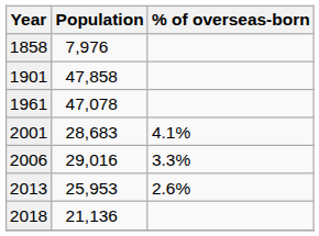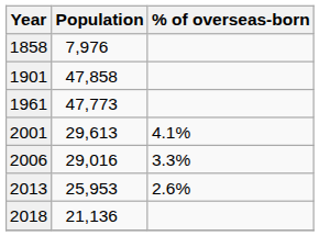 <table class="wikitable sortable unsortable" style="float:right; font-size:80%">
 <tr>
 <th>Year</th>
 <th>Population</th>
 <th>% of overseas-born</th>
 </tr>
 <tr>
 <td style="background:#f0f0f0; text-align: center;">1858</td>
 <td style="text-align: left; padding-left: 10px;">7,976</td>
 <td></td>
 </tr>
 <tr>
 <td style="background:#f0f0f0; text-align: center;">1901</td>
 <td style="text-align: left; padding-left: 10px;">47,858</td>
 <td></td>
 </tr>
 <tr>
 <td style="background:#f0f0f0; text-align: center;">1961</td>
-<td style="text-align: left; padding-left: 10px;">47,078</td>
+<td style="text-align: left; padding-left: 10px;">47,773</td>
 <td></td>
 </tr>
 <tr>
 <td style="background:#f0f0f0; text-align: center;">2001</td>
-<td style="text-align: left; padding-left: 10px;">28,683</td>
+<td style="text-align: left; padding-left: 10px;">29,613</td>
 <td>4.1%</td>
 </tr>
 <tr>
 <td style="background:#f0f0f0; text-align: center;">2006</td>
 <td style="text-align: left; padding-left: 10px;">29,016</td>
 <td>3.3%</td>
 </tr>
 <tr>
 <td style="background:#f0f0f0; text-align: center;">2013</td>
 <td style="text-align: left; padding-left: 10px;">25,953</td>
 <td>2.6%</td>
 </tr>
 <tr>
 <td style="background:#f0f0f0; text-align: center;">2018</td>
 <td style="text-align: left; padding-left: 10px;">21,136</td>
 <td></td>
 </tr>
 <tr>
 </tr>
 </table>
